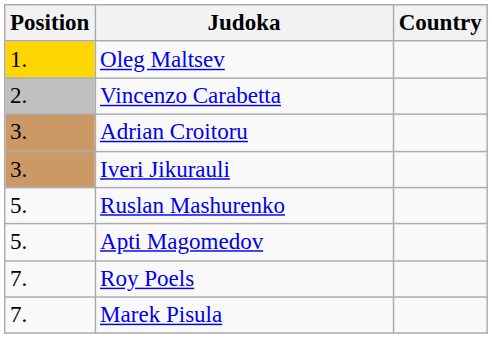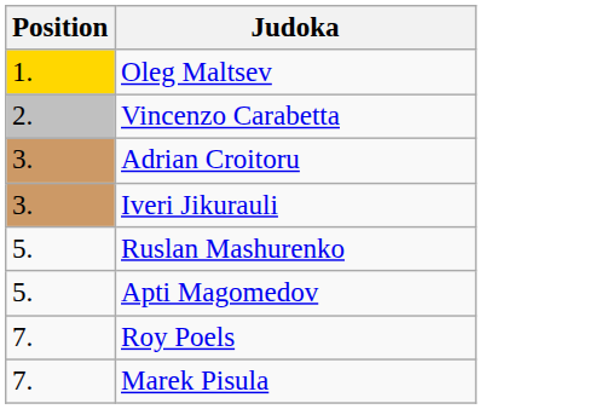 <table class=wikitable>
 <tr>
 <th width=10>Position</th>
 <th width=200>Judoka</th>
-<th width=10>Country</th>
 </tr>
 <tr>
 <td bgcolor=gold>1.</td>
 <td><a href='#'>Oleg Maltsev</a></td>
-<td></td>
 </tr>
 <tr>
 <td bgcolor="silver">2.</td>
 <td><a href='#'>Vincenzo Carabetta</a></td>
-<td></td>
 </tr>
 <tr>
 <td bgcolor="CC9966">3.</td>
 <td><a href='#'>Adrian Croitoru</a></td>
-<td></td>
 </tr>
 <tr>
 <td bgcolor="CC9966">3.</td>
 <td><a href='#'>Iveri Jikurauli</a></td>
-<td></td>
 </tr>
 <tr>
 <td>5.</td>
 <td><a href='#'>Ruslan Mashurenko</a></td>
-<td></td>
 </tr>
 <tr>
 <td>5.</td>
 <td><a href='#'>Apti Magomedov</a></td>
-<td></td>
 </tr>
 <tr>
 <td>7.</td>
 <td><a href='#'>Roy Poels</a></td>
-<td></td>
 </tr>
 <tr>
 <td>7.</td>
 <td><a href='#'>Marek Pisula</a></td>
-<td></td>
 </tr>
 </table>
